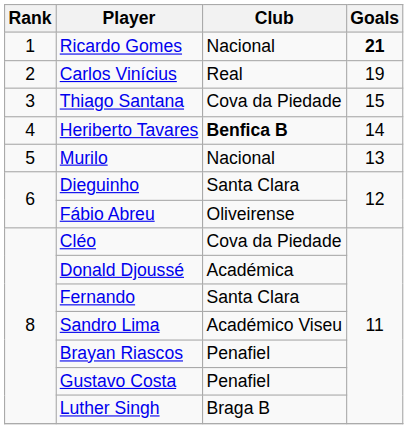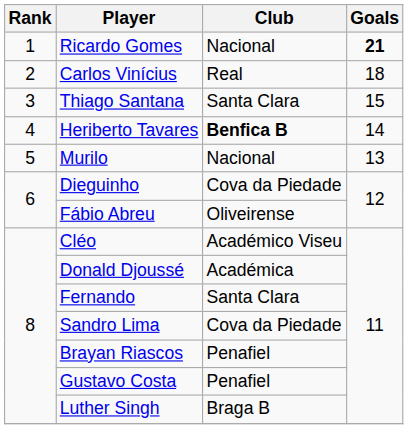 <table class="wikitable" style="text-align:center">
 <tr>
 <th>Rank</th>
 <th>Player</th>
 <th>Club</th>
 <th>Goals</th>
 </tr>
 <tr>
 <td>1</td>
 <td align="left"> <a href='#'>Ricardo Gomes</a></td>
 <td align="left">Nacional</td>
 <td><strong>21</strong></td>
 </tr>
 <tr>
 <td>2</td>
 <td align="left"> <a href='#'>Carlos Vinícius</a></td>
 <td align="left">Real</td>
-<td>19</td>
+<td>18</td>
 </tr>
 <tr>
 <td>3</td>
 <td align="left"> <a href='#'>Thiago Santana</a></td>
-<td align="left">Cova da Piedade</td>
+<td align="left">Santa Clara</td>
 <td>15</td>
 </tr>
 <tr>
 <td>4</td>
 <td align="left"> <a href='#'>Heriberto Tavares</a></td>
 <td align="left"><strong>Benfica B</strong></td>
 <td>14</td>
 </tr>
 <tr>
 <td>5</td>
 <td align="left"> <a href='#'>Murilo</a></td>
 <td align="left">Nacional</td>
 <td>13</td>
 </tr>
 <tr>
 <td rowspan="2">6</td>
 <td align="left"> <a href='#'>Dieguinho</a></td>
-<td align="left">Santa Clara</td>
+<td align="left">Cova da Piedade</td>
 <td rowspan="2">12</td>
 </tr>
 <tr>
 <td align="left"> <a href='#'>Fábio Abreu</a></td>
 <td align="left">Oliveirense</td>
 </tr>
 <tr>
 <td rowspan="7">8</td>
 <td align="left"> <a href='#'>Cléo</a></td>
-<td align="left">Cova da Piedade</td>
+<td align="left">Académico Viseu</td>
 <td rowspan="7">11</td>
 </tr>
 <tr>
 <td align="left"> <a href='#'>Donald Djoussé</a></td>
 <td align="left">Académica</td>
 </tr>
 <tr>
 <td align="left"> <a href='#'>Fernando</a></td>
 <td align="left">Santa Clara</td>
 </tr>
 <tr>
 <td align="left"> <a href='#'>Sandro Lima</a></td>
-<td align="left">Académico Viseu</td>
+<td align="left">Cova da Piedade</td>
 </tr>
 <tr>
 <td align="left"> <a href='#'>Brayan Riascos</a></td>
 <td align="left">Penafiel</td>
 </tr>
 <tr>
 <td align="left"> <a href='#'>Gustavo Costa</a></td>
 <td align="left">Penafiel</td>
 </tr>
 <tr>
 <td align="left"> <a href='#'>Luther Singh</a></td>
 <td align="left">Braga B</td>
 </tr>
 <tr>
 </tr>
 </table>
